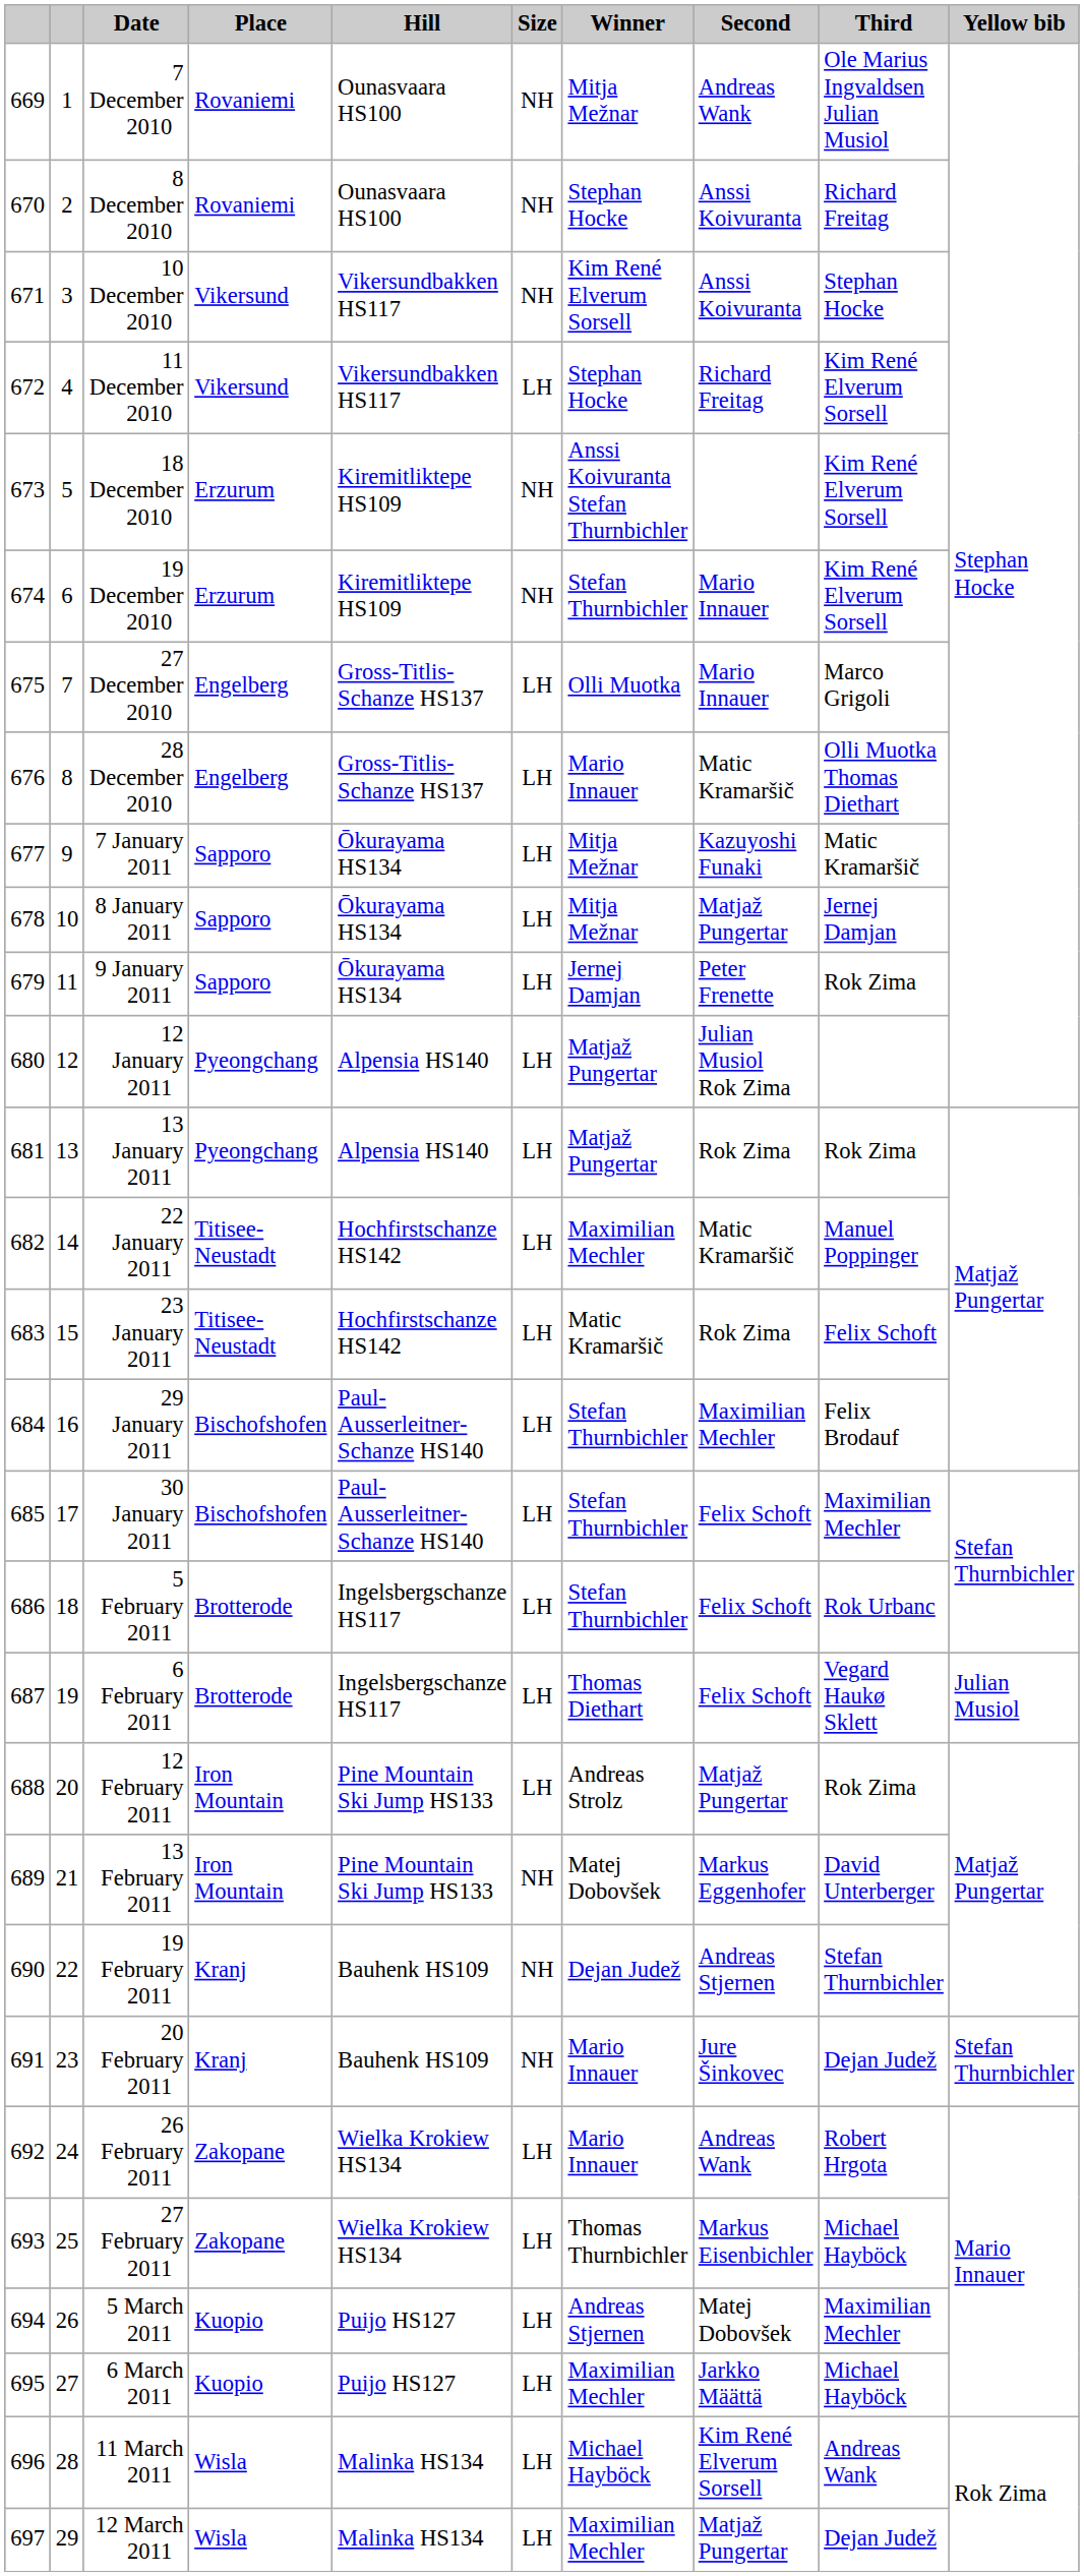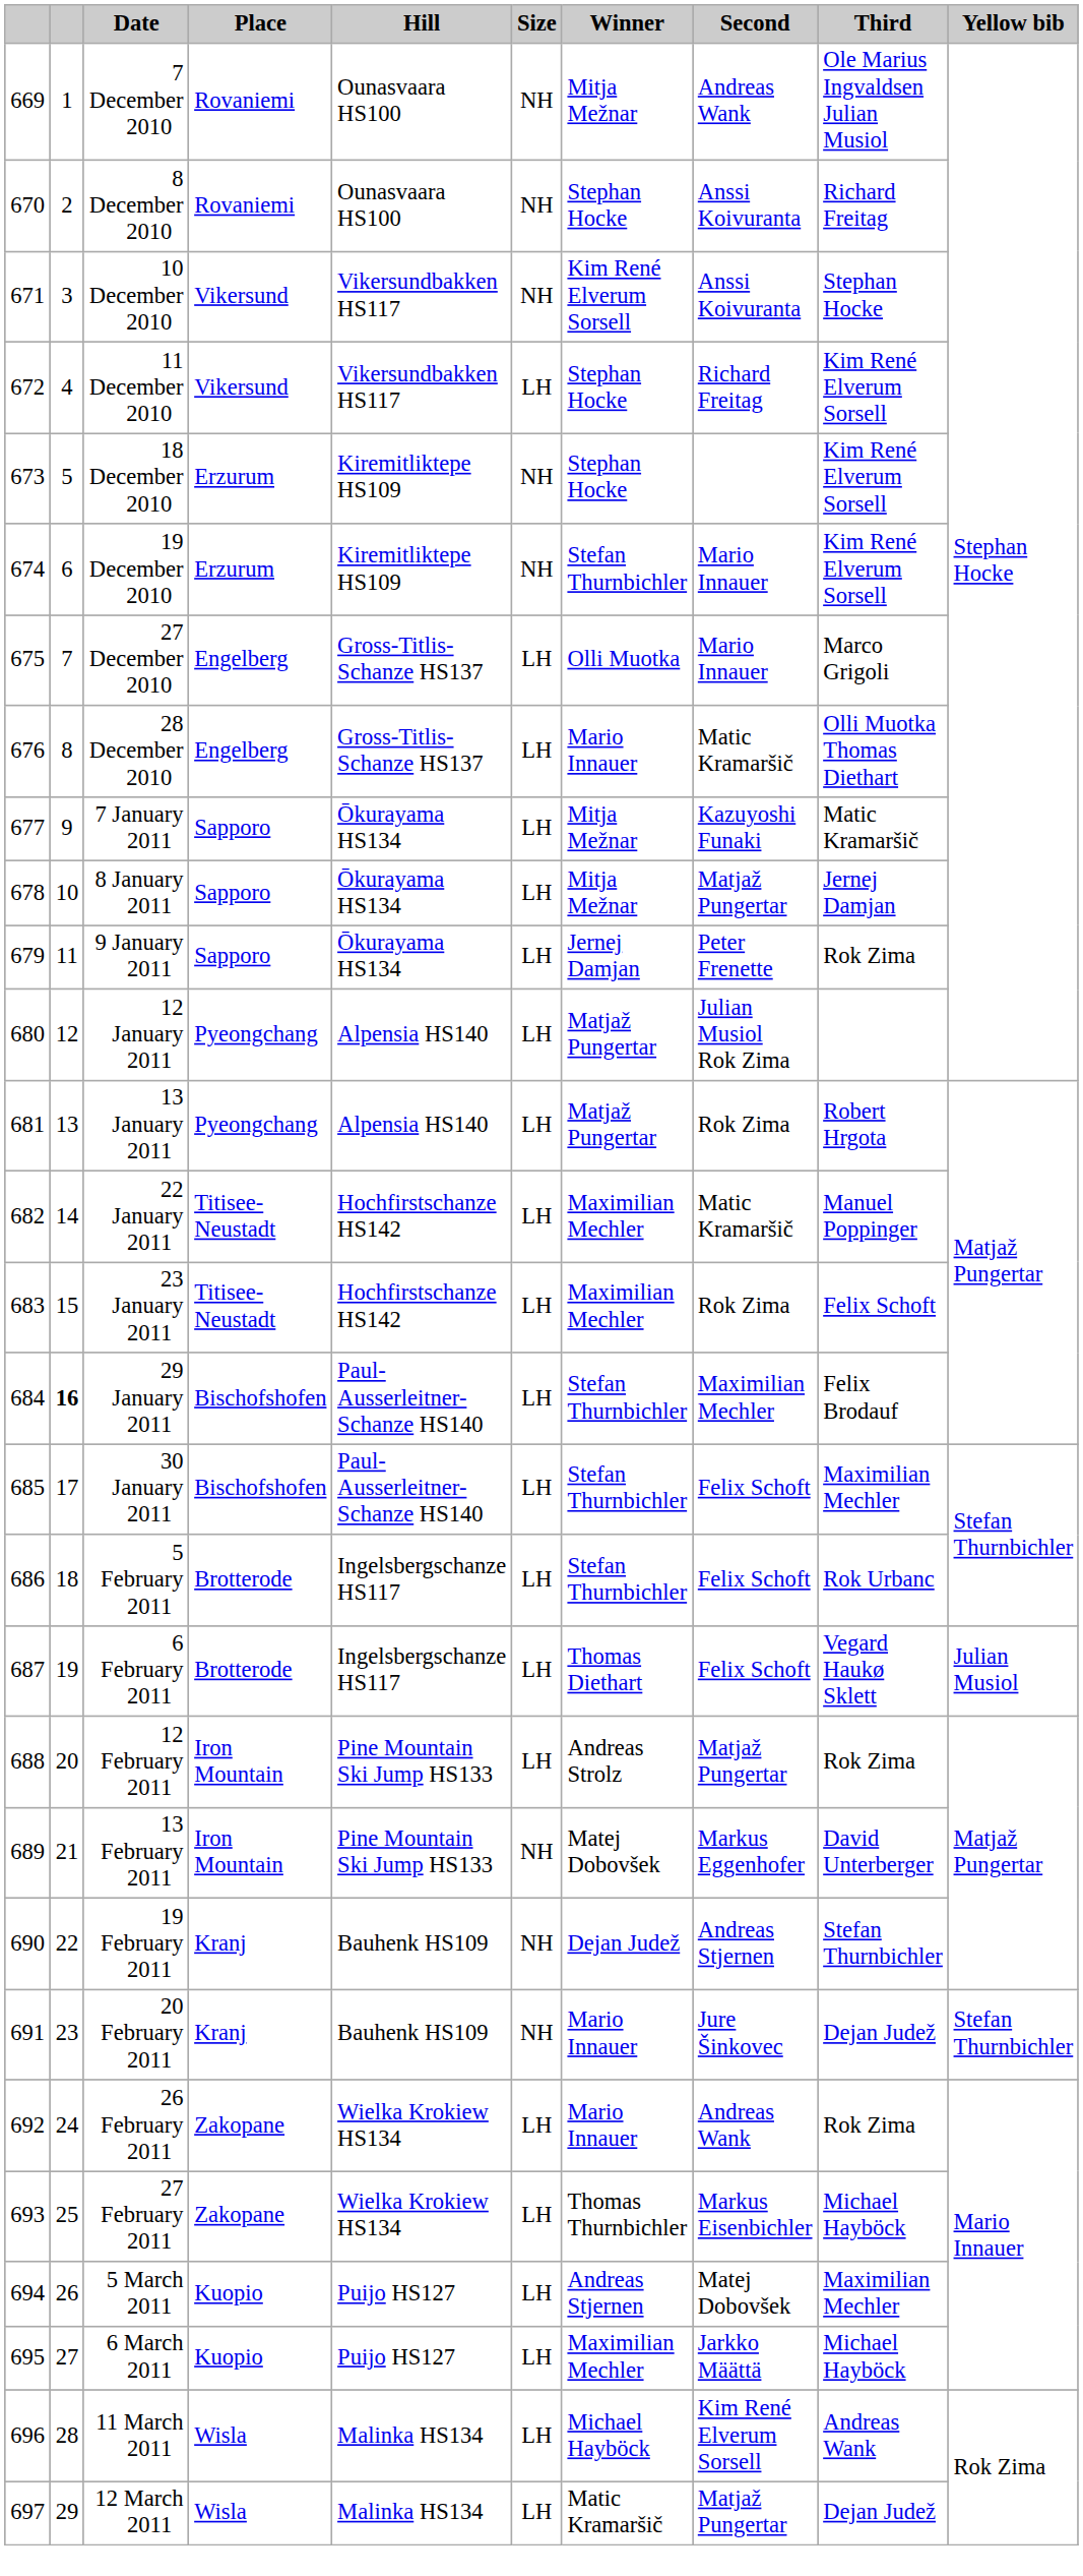 <table class="wikitable plainrowheaders" style="background:#fff; font-size:86%; line-height:16px; border:grey solid 1px; border-collapse:collapse;">
 <tr style="background:#ccc; text-align:center;">
 <th scope="col" style="background:#ccc; width=20 px;"></th>
 <th scope="col" style="background:#ccc; width=30 px;"></th>
 <th scope="col" style="background:#ccc; width:120px;">Date</th>
 <th scope="col" style="background:#ccc; width:200px;">Place</th>
 <th scope="col" style="background:#ccc; width:240px;">Hill</th>
 <th scope="col" style="background:#ccc; width:40px;">Size</th>
 <th scope="col" style="background:#ccc; width:185px;">Winner</th>
 <th scope="col" style="background:#ccc; width:185px;">Second</th>
 <th scope="col" style="background:#ccc; width:185px;">Third</th>
 <th scope="col" style="background:#ccc; width:180px;">Yellow bib</th>
 </tr>
 <tr>
 <td align=center>669</td>
 <td align=center>1</td>
 <td align=right>7 December 2010  </td>
 <td> <a href='#'>Rovaniemi</a></td>
 <td>Ounasvaara HS100</td>
 <td align=center>NH</td>
 <td> <a href='#'>Mitja Mežnar</a></td>
 <td> <a href='#'>Andreas Wank</a></td>
 <td> <a href='#'>Ole Marius Ingvaldsen</a><br> <a href='#'>Julian Musiol</a></td>
 <td rowspan=12> <a href='#'>Stephan Hocke</a></td>
 </tr>
 <tr>
 <td align=center>670</td>
 <td align=center>2</td>
 <td align=right>8 December 2010  </td>
 <td> <a href='#'>Rovaniemi</a></td>
 <td>Ounasvaara HS100</td>
 <td align=center>NH</td>
 <td> <a href='#'>Stephan Hocke</a></td>
 <td> <a href='#'>Anssi Koivuranta</a></td>
 <td> <a href='#'>Richard Freitag</a></td>
 </tr>
 <tr>
 <td align=center>671</td>
 <td align=center>3</td>
 <td align=right>10 December 2010  </td>
 <td> <a href='#'>Vikersund</a></td>
 <td><a href='#'>Vikersundbakken</a> HS117</td>
 <td align=center>NH</td>
 <td> <a href='#'>Kim René Elverum Sorsell</a></td>
 <td> <a href='#'>Anssi Koivuranta</a></td>
 <td> <a href='#'>Stephan Hocke</a></td>
 </tr>
 <tr>
 <td align=center>672</td>
 <td align=center>4</td>
 <td align=right>11 December 2010  </td>
 <td> <a href='#'>Vikersund</a></td>
 <td><a href='#'>Vikersundbakken</a> HS117</td>
 <td align=center>LH</td>
 <td> <a href='#'>Stephan Hocke</a></td>
 <td> <a href='#'>Richard Freitag</a></td>
 <td> <a href='#'>Kim René Elverum Sorsell</a></td>
 </tr>
 <tr>
 <td align=center>673</td>
 <td align=center>5</td>
 <td align=right>18 December 2010  </td>
 <td> <a href='#'>Erzurum</a></td>
 <td><a href='#'>Kiremitliktepe</a> HS109</td>
 <td align=center>NH</td>
-<td> <a href='#'>Anssi Koivuranta</a><br> <a href='#'>Stefan Thurnbichler</a></td>
+<td> <a href='#'>Stephan Hocke</a></td>
 <td></td>
 <td> <a href='#'>Kim René Elverum Sorsell</a></td>
 </tr>
 <tr>
 <td align=center>674</td>
 <td align=center>6</td>
 <td align=right>19 December 2010  </td>
 <td> <a href='#'>Erzurum</a></td>
 <td><a href='#'>Kiremitliktepe</a> HS109</td>
 <td align=center>NH</td>
 <td> <a href='#'>Stefan Thurnbichler</a></td>
 <td> <a href='#'>Mario Innauer</a></td>
 <td> <a href='#'>Kim René Elverum Sorsell</a></td>
 </tr>
 <tr>
 <td align=center>675</td>
 <td align=center>7</td>
 <td align=right>27 December 2010  </td>
 <td> <a href='#'>Engelberg</a></td>
 <td><a href='#'>Gross-Titlis-Schanze</a> HS137</td>
 <td align=center>LH</td>
 <td> <a href='#'>Olli Muotka</a></td>
 <td> <a href='#'>Mario Innauer</a></td>
 <td> Marco Grigoli</td>
 </tr>
 <tr>
 <td align=center>676</td>
 <td align=center>8</td>
 <td align=right>28 December 2010  </td>
 <td> <a href='#'>Engelberg</a></td>
 <td><a href='#'>Gross-Titlis-Schanze</a> HS137</td>
 <td align=center>LH</td>
 <td> <a href='#'>Mario Innauer</a></td>
 <td> Matic Kramaršič</td>
 <td> <a href='#'>Olli Muotka</a><br> <a href='#'>Thomas Diethart</a></td>
 </tr>
 <tr>
 <td align=center>677</td>
 <td align=center>9</td>
 <td align=right>7 January 2011  </td>
 <td> <a href='#'>Sapporo</a></td>
 <td><a href='#'>Ōkurayama</a> HS134</td>
 <td align=center>LH</td>
 <td> <a href='#'>Mitja Mežnar</a></td>
 <td> <a href='#'>Kazuyoshi Funaki</a></td>
 <td> Matic Kramaršič</td>
 </tr>
 <tr>
 <td align=center>678</td>
 <td align=center>10</td>
 <td align=right>8 January 2011  </td>
 <td> <a href='#'>Sapporo</a></td>
 <td><a href='#'>Ōkurayama</a> HS134</td>
 <td align=center>LH</td>
 <td> <a href='#'>Mitja Mežnar</a></td>
 <td> <a href='#'>Matjaž Pungertar</a></td>
 <td> <a href='#'>Jernej Damjan</a></td>
 </tr>
 <tr>
 <td align=center>679</td>
 <td align=center>11</td>
 <td align=right>9 January 2011  </td>
 <td> <a href='#'>Sapporo</a></td>
 <td><a href='#'>Ōkurayama</a> HS134</td>
 <td align=center>LH</td>
 <td> <a href='#'>Jernej Damjan</a></td>
 <td> <a href='#'>Peter Frenette</a></td>
 <td> Rok Zima</td>
 </tr>
 <tr>
 <td align=center>680</td>
 <td align=center>12</td>
 <td align=right>12 January 2011  </td>
 <td> <a href='#'>Pyeongchang</a></td>
 <td><a href='#'>Alpensia</a> HS140</td>
 <td align=center>LH</td>
 <td> <a href='#'>Matjaž Pungertar</a></td>
 <td> <a href='#'>Julian Musiol</a><br> Rok Zima</td>
 <td></td>
 </tr>
 <tr>
 <td align=center>681</td>
 <td align=center>13</td>
 <td align=right>13 January 2011  </td>
 <td> <a href='#'>Pyeongchang</a></td>
 <td><a href='#'>Alpensia</a> HS140</td>
 <td align=center>LH</td>
 <td> <a href='#'>Matjaž Pungertar</a></td>
 <td> Rok Zima</td>
-<td> Rok Zima</td>
+<td> <a href='#'>Robert Hrgota</a></td>
 <td rowspan=4> <a href='#'>Matjaž Pungertar</a></td>
 </tr>
 <tr>
 <td align=center>682</td>
 <td align=center>14</td>
 <td align=right>22 January 2011  </td>
 <td> <a href='#'>Titisee-Neustadt</a></td>
 <td><a href='#'>Hochfirstschanze</a> HS142</td>
 <td align=center>LH</td>
 <td> <a href='#'>Maximilian Mechler</a></td>
 <td> Matic Kramaršič</td>
 <td> <a href='#'>Manuel Poppinger</a></td>
 </tr>
 <tr>
 <td align=center>683</td>
 <td align=center>15</td>
 <td align=right>23 January 2011  </td>
 <td> <a href='#'>Titisee-Neustadt</a></td>
 <td><a href='#'>Hochfirstschanze</a> HS142</td>
 <td align=center>LH</td>
-<td> Matic Kramaršič</td>
+<td> <a href='#'>Maximilian Mechler</a></td>
 <td> Rok Zima</td>
 <td> <a href='#'>Felix Schoft</a></td>
 </tr>
 <tr>
 <td align=center>684</td>
-<td align=center>16</td>
+<td align=center><strong>16</strong></td>
 <td align=right>29 January 2011  </td>
 <td> <a href='#'>Bischofshofen</a></td>
 <td><a href='#'>Paul-Ausserleitner-Schanze</a> HS140</td>
 <td align=center>LH</td>
 <td> <a href='#'>Stefan Thurnbichler</a></td>
 <td> <a href='#'>Maximilian Mechler</a></td>
 <td> Felix Brodauf</td>
 </tr>
 <tr>
 <td align=center>685</td>
 <td align=center>17</td>
 <td align=right>30 January 2011  </td>
 <td> <a href='#'>Bischofshofen</a></td>
 <td><a href='#'>Paul-Ausserleitner-Schanze</a> HS140</td>
 <td align=center>LH</td>
 <td> <a href='#'>Stefan Thurnbichler</a></td>
 <td> <a href='#'>Felix Schoft</a></td>
 <td> <a href='#'>Maximilian Mechler</a></td>
 <td rowspan=2> <a href='#'>Stefan Thurnbichler</a></td>
 </tr>
 <tr>
 <td align=center>686</td>
 <td align=center>18</td>
 <td align=right>5 February 2011  </td>
 <td> <a href='#'>Brotterode</a></td>
 <td>Ingelsbergschanze HS117</td>
 <td align=center>LH</td>
 <td> <a href='#'>Stefan Thurnbichler</a></td>
 <td> <a href='#'>Felix Schoft</a></td>
 <td> <a href='#'>Rok Urbanc</a></td>
 </tr>
 <tr>
 <td align=center>687</td>
 <td align=center>19</td>
 <td align=right>6 February 2011  </td>
 <td> <a href='#'>Brotterode</a></td>
 <td>Ingelsbergschanze HS117</td>
 <td align=center>LH</td>
 <td> <a href='#'>Thomas Diethart</a></td>
 <td> <a href='#'>Felix Schoft</a></td>
 <td> <a href='#'>Vegard Haukø Sklett</a></td>
 <td> <a href='#'>Julian Musiol</a></td>
 </tr>
 <tr>
 <td align=center>688</td>
 <td align=center>20</td>
 <td align=right>12 February 2011  </td>
 <td> <a href='#'>Iron Mountain</a></td>
 <td><a href='#'>Pine Mountain Ski Jump</a> HS133</td>
 <td align=center>LH</td>
 <td> Andreas Strolz</td>
 <td> <a href='#'>Matjaž Pungertar</a></td>
 <td> Rok Zima</td>
 <td rowspan=3> <a href='#'>Matjaž Pungertar</a></td>
 </tr>
 <tr>
 <td align=center>689</td>
 <td align=center>21</td>
 <td align=right>13 February 2011  </td>
 <td> <a href='#'>Iron Mountain</a></td>
 <td><a href='#'>Pine Mountain Ski Jump</a> HS133</td>
 <td align=center>NH</td>
 <td> Matej Dobovšek</td>
 <td> <a href='#'>Markus Eggenhofer</a></td>
 <td> <a href='#'>David Unterberger</a></td>
 </tr>
 <tr>
 <td align=center>690</td>
 <td align=center>22</td>
 <td align=right>19 February 2011  </td>
 <td> <a href='#'>Kranj</a></td>
 <td>Bauhenk HS109</td>
 <td align=center>NH</td>
 <td> <a href='#'>Dejan Judež</a></td>
 <td> <a href='#'>Andreas Stjernen</a></td>
 <td> <a href='#'>Stefan Thurnbichler</a></td>
 </tr>
 <tr>
 <td align=center>691</td>
 <td align=center>23</td>
 <td align=right>20 February 2011  </td>
 <td> <a href='#'>Kranj</a></td>
 <td>Bauhenk HS109</td>
 <td align=center>NH</td>
 <td> <a href='#'>Mario Innauer</a></td>
 <td> <a href='#'>Jure Šinkovec</a></td>
 <td> <a href='#'>Dejan Judež</a></td>
 <td> <a href='#'>Stefan Thurnbichler</a></td>
 </tr>
 <tr>
 <td align=center>692</td>
 <td align=center>24</td>
 <td align=right>26 February 2011  </td>
 <td> <a href='#'>Zakopane</a></td>
 <td><a href='#'>Wielka Krokiew</a> HS134</td>
 <td align=center>LH</td>
 <td> <a href='#'>Mario Innauer</a></td>
 <td> <a href='#'>Andreas Wank</a></td>
-<td> <a href='#'>Robert Hrgota</a></td>
+<td> Rok Zima</td>
 <td rowspan=4> <a href='#'>Mario Innauer</a></td>
 </tr>
 <tr>
 <td align=center>693</td>
 <td align=center>25</td>
 <td align=right>27 February 2011  </td>
 <td> <a href='#'>Zakopane</a></td>
 <td><a href='#'>Wielka Krokiew</a> HS134</td>
 <td align=center>LH</td>
 <td> Thomas Thurnbichler</td>
 <td> <a href='#'>Markus Eisenbichler</a></td>
 <td> <a href='#'>Michael Hayböck</a></td>
 </tr>
 <tr>
 <td align=center>694</td>
 <td align=center>26</td>
 <td align=right>5 March 2011  </td>
 <td> <a href='#'>Kuopio</a></td>
 <td><a href='#'>Puijo</a> HS127</td>
 <td align=center>LH</td>
 <td> <a href='#'>Andreas Stjernen</a></td>
 <td> Matej Dobovšek</td>
 <td> <a href='#'>Maximilian Mechler</a></td>
 </tr>
 <tr>
 <td align=center>695</td>
 <td align=center>27</td>
 <td align=right>6 March 2011  </td>
 <td> <a href='#'>Kuopio</a></td>
 <td><a href='#'>Puijo</a> HS127</td>
 <td align=center>LH</td>
 <td> <a href='#'>Maximilian Mechler</a></td>
 <td> <a href='#'>Jarkko Määttä</a></td>
 <td> <a href='#'>Michael Hayböck</a></td>
 </tr>
 <tr>
 <td align=center>696</td>
 <td align=center>28</td>
 <td align=right>11 March 2011  </td>
 <td> <a href='#'>Wisla</a></td>
 <td><a href='#'>Malinka</a> HS134</td>
 <td align=center>LH</td>
 <td> <a href='#'>Michael Hayböck</a></td>
 <td> <a href='#'>Kim René Elverum Sorsell</a></td>
 <td> <a href='#'>Andreas Wank</a></td>
 <td rowspan=2> Rok Zima</td>
 </tr>
 <tr>
 <td align=center>697</td>
 <td align=center>29</td>
 <td align=right>12 March 2011  </td>
 <td> <a href='#'>Wisla</a></td>
 <td><a href='#'>Malinka</a> HS134</td>
 <td align=center>LH</td>
-<td> <a href='#'>Maximilian Mechler</a></td>
+<td> Matic Kramaršič</td>
 <td> <a href='#'>Matjaž Pungertar</a></td>
 <td> <a href='#'>Dejan Judež</a></td>
 </tr>
 </table>
